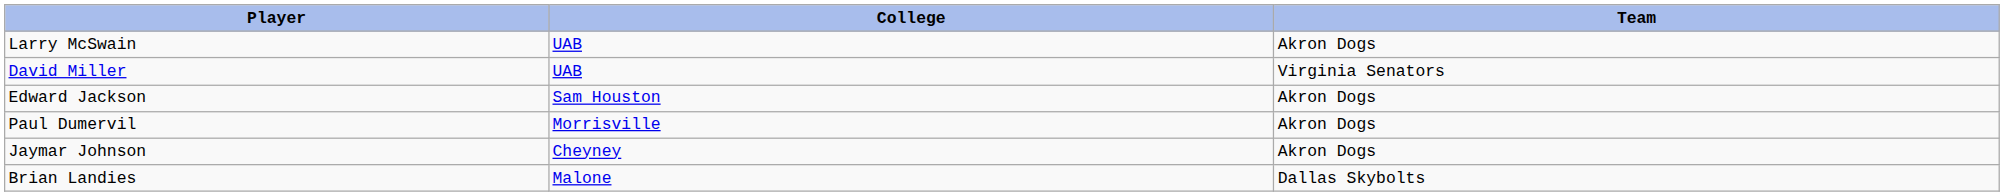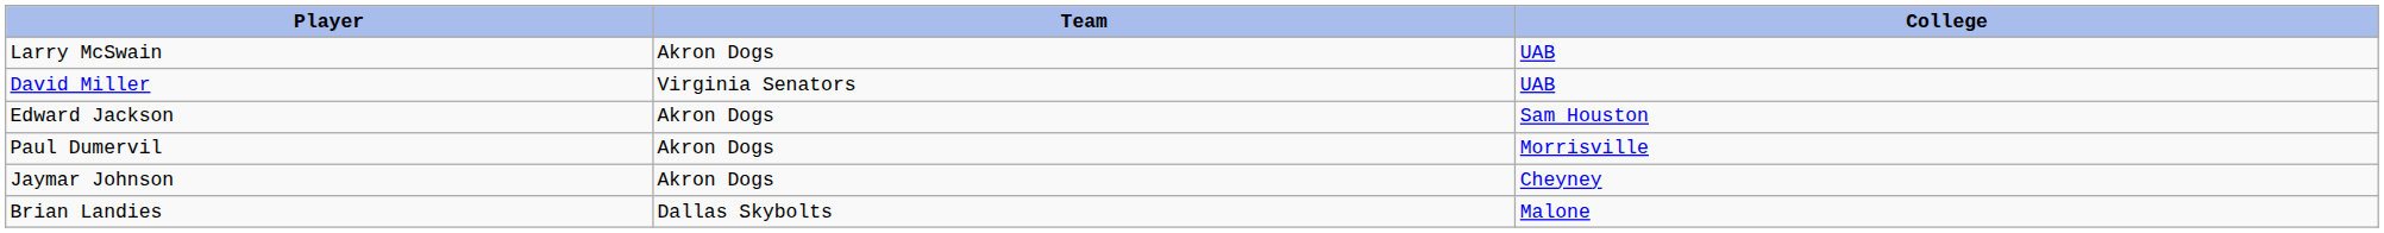 <table class="wikitable sortable sortable" style="width:100%;">
 <tr>
 <th style="background:#a8bdec; width:15%;">Player</th>
+<th style="width:20%; background:#a8bdec;">Team</th>
 <th style="width:20%; background:#a8bdec;">College</th>
-<th style="width:20%; background:#a8bdec;">Team</th>
 </tr>
 <tr>
 <td>Larry McSwain</td>
+<td>Akron Dogs</td>
 <td><a href='#'>UAB</a></td>
-<td>Akron Dogs</td>
 </tr>
 <tr>
 <td><a href='#'>David Miller</a></td>
+<td>Virginia Senators</td>
 <td><a href='#'>UAB</a></td>
-<td>Virginia Senators</td>
 </tr>
 <tr>
 <td>Edward Jackson</td>
+<td>Akron Dogs</td>
 <td><a href='#'>Sam Houston</a></td>
-<td>Akron Dogs</td>
 </tr>
 <tr>
 <td>Paul Dumervil</td>
+<td>Akron Dogs</td>
 <td><a href='#'>Morrisville</a></td>
-<td>Akron Dogs</td>
 </tr>
 <tr>
 <td>Jaymar Johnson</td>
+<td>Akron Dogs</td>
 <td><a href='#'>Cheyney</a></td>
-<td>Akron Dogs</td>
 </tr>
 <tr>
 <td>Brian Landies</td>
+<td>Dallas Skybolts</td>
 <td><a href='#'>Malone</a></td>
-<td>Dallas Skybolts</td>
 </tr>
 </table>
